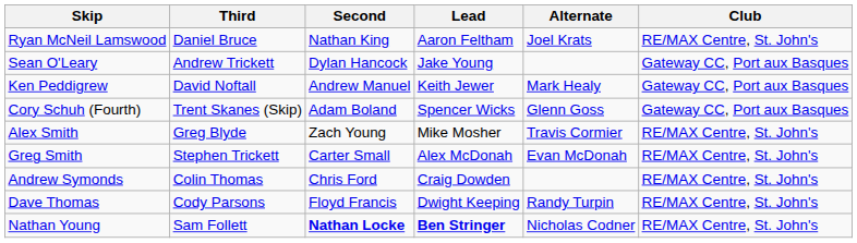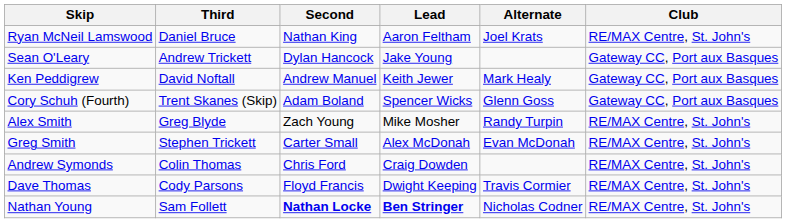 <table class="wikitable">
 <tr>
 <th scope="col">Skip</th>
 <th scope="col">Third</th>
 <th scope="col">Second</th>
 <th scope="col">Lead</th>
 <th scope="col">Alternate</th>
 <th scope="col">Club</th>
 </tr>
 <tr>
 <td><a href='#'>Ryan McNeil Lamswood</a></td>
 <td><a href='#'>Daniel Bruce</a></td>
 <td><a href='#'>Nathan King</a></td>
 <td><a href='#'>Aaron Feltham</a></td>
 <td><a href='#'>Joel Krats</a></td>
 <td><a href='#'>RE/MAX Centre</a>, <a href='#'>St. John's</a></td>
 </tr>
 <tr>
 <td><a href='#'>Sean O'Leary</a></td>
 <td><a href='#'>Andrew Trickett</a></td>
 <td><a href='#'>Dylan Hancock</a></td>
 <td><a href='#'>Jake Young</a></td>
 <td></td>
 <td><a href='#'>Gateway CC</a>, <a href='#'>Port aux Basques</a></td>
 </tr>
 <tr>
 <td><a href='#'>Ken Peddigrew</a></td>
 <td><a href='#'>David Noftall</a></td>
 <td><a href='#'>Andrew Manuel</a></td>
 <td><a href='#'>Keith Jewer</a></td>
 <td><a href='#'>Mark Healy</a></td>
 <td><a href='#'>Gateway CC</a>, <a href='#'>Port aux Basques</a></td>
 </tr>
 <tr>
 <td><a href='#'>Cory Schuh</a> (Fourth)</td>
 <td><a href='#'>Trent Skanes</a> (Skip)</td>
 <td><a href='#'>Adam Boland</a></td>
 <td><a href='#'>Spencer Wicks</a></td>
 <td><a href='#'>Glenn Goss</a></td>
 <td><a href='#'>Gateway CC</a>, <a href='#'>Port aux Basques</a></td>
 </tr>
 <tr>
 <td><a href='#'>Alex Smith</a></td>
 <td><a href='#'>Greg Blyde</a></td>
 <td>Zach Young</td>
 <td>Mike Mosher</td>
-<td><a href='#'>Travis Cormier</a></td>
+<td><a href='#'>Randy Turpin</a></td>
 <td><a href='#'>RE/MAX Centre</a>, <a href='#'>St. John's</a></td>
 </tr>
 <tr>
 <td><a href='#'>Greg Smith</a></td>
 <td><a href='#'>Stephen Trickett</a></td>
 <td><a href='#'>Carter Small</a></td>
 <td><a href='#'>Alex McDonah</a></td>
 <td><a href='#'>Evan McDonah</a></td>
 <td><a href='#'>RE/MAX Centre</a>, <a href='#'>St. John's</a></td>
 </tr>
 <tr>
 <td><a href='#'>Andrew Symonds</a></td>
 <td><a href='#'>Colin Thomas</a></td>
 <td><a href='#'>Chris Ford</a></td>
 <td><a href='#'>Craig Dowden</a></td>
 <td></td>
 <td><a href='#'>RE/MAX Centre</a>, <a href='#'>St. John's</a></td>
 </tr>
 <tr>
 <td><a href='#'>Dave Thomas</a></td>
 <td><a href='#'>Cody Parsons</a></td>
 <td><a href='#'>Floyd Francis</a></td>
 <td><a href='#'>Dwight Keeping</a></td>
-<td><a href='#'>Randy Turpin</a></td>
+<td><a href='#'>Travis Cormier</a></td>
 <td><a href='#'>RE/MAX Centre</a>, <a href='#'>St. John's</a></td>
 </tr>
 <tr>
 <td><a href='#'>Nathan Young</a></td>
 <td><a href='#'>Sam Follett</a></td>
 <td><strong><a href='#'>Nathan Locke</a></strong></td>
 <td><strong><a href='#'>Ben Stringer</a></strong></td>
 <td><a href='#'>Nicholas Codner</a></td>
 <td><a href='#'>RE/MAX Centre</a>, <a href='#'>St. John's</a></td>
 </tr>
 </table>
